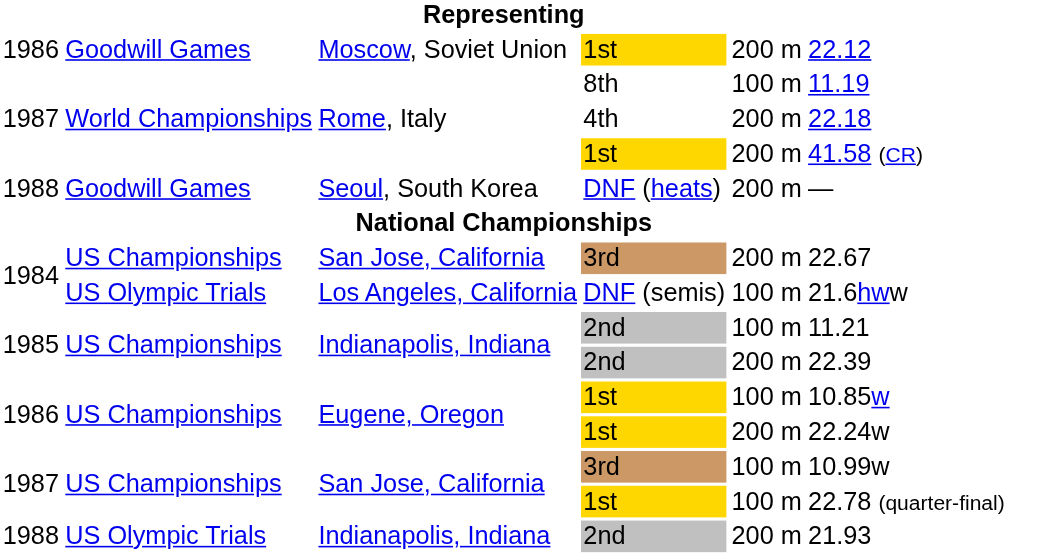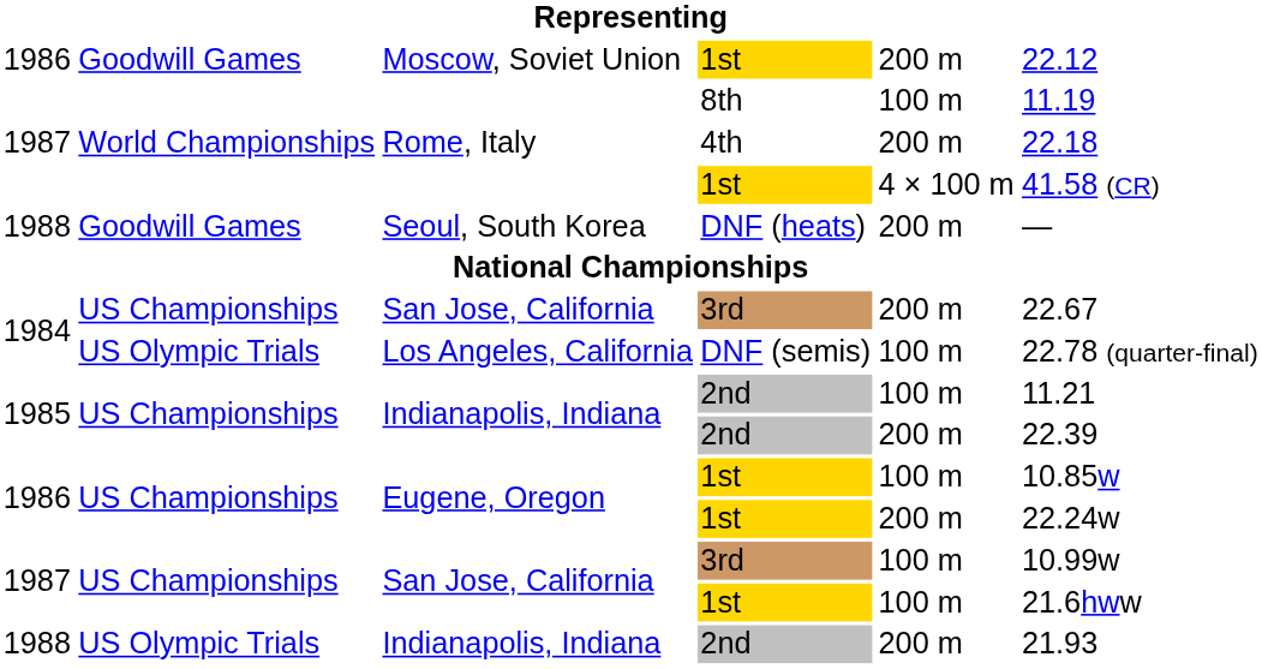 <table>
 <tr>
 <th colspan=6>Representing </th>
 </tr>
 <tr>
 <td>1986</td>
 <td><a href='#'>Goodwill Games</a></td>
 <td><a href='#'>Moscow</a>, Soviet Union</td>
 <td bgcolor=gold>1st</td>
 <td>200 m</td>
 <td><a href='#'>22.12</a></td>
 </tr>
 <tr>
 <td rowspan=3>1987</td>
 <td rowspan=3><a href='#'>World Championships</a></td>
 <td rowspan=3><a href='#'>Rome</a>, Italy</td>
 <td>8th</td>
 <td>100 m</td>
 <td><a href='#'>11.19</a></td>
 </tr>
 <tr>
 <td>4th</td>
 <td>200 m</td>
 <td><a href='#'>22.18</a></td>
 </tr>
 <tr>
 <td bgcolor=gold>1st</td>
-<td>200 m</td>
+<td>4 × 100 m</td>
 <td><a href='#'>41.58</a> <small>(<a href='#'>CR</a>)</small></td>
 </tr>
 <tr>
 <td>1988</td>
 <td><a href='#'>Goodwill Games</a></td>
 <td><a href='#'>Seoul</a>, South Korea</td>
 <td><a href='#'>DNF</a> (<a href='#'>heats</a>)</td>
 <td>200 m</td>
 <td>—</td>
 </tr>
 <tr>
 <th colspan=6>National Championships</th>
 </tr>
 <tr>
 <td rowspan=2>1984</td>
 <td><a href='#'>US Championships</a></td>
 <td><a href='#'>San Jose, California</a></td>
 <td bgcolor=cc9966>3rd</td>
 <td>200 m</td>
 <td>22.67</td>
 </tr>
 <tr>
 <td><a href='#'>US Olympic Trials</a></td>
 <td><a href='#'>Los Angeles, California</a></td>
 <td><a href='#'>DNF</a> (semis)</td>
 <td>100 m</td>
-<td>21.6<a href='#'>hw</a>w</td>
+<td>22.78 <small>(quarter-final)</small></td>
 </tr>
 <tr>
 <td rowspan=2>1985</td>
 <td rowspan=2><a href='#'>US Championships</a></td>
 <td rowspan=2><a href='#'>Indianapolis, Indiana</a></td>
 <td bgcolor=silver>2nd</td>
 <td>100 m</td>
 <td>11.21</td>
 </tr>
 <tr>
 <td bgcolor=silver>2nd</td>
 <td>200 m</td>
 <td>22.39</td>
 </tr>
 <tr>
 <td rowspan=2>1986</td>
 <td rowspan=2><a href='#'>US Championships</a></td>
 <td rowspan=2><a href='#'>Eugene, Oregon</a></td>
 <td bgcolor=gold>1st</td>
 <td>100 m</td>
 <td>10.85<a href='#'>w</a></td>
 </tr>
 <tr>
 <td bgcolor=gold>1st</td>
 <td>200 m</td>
 <td>22.24w</td>
 </tr>
 <tr>
 <td rowspan=2>1987</td>
 <td rowspan=2><a href='#'>US Championships</a></td>
 <td rowspan=2><a href='#'>San Jose, California</a></td>
 <td bgcolor=cc9966>3rd</td>
 <td>100 m</td>
 <td>10.99w</td>
 </tr>
 <tr>
 <td bgcolor=gold>1st</td>
 <td>100 m</td>
-<td>22.78 <small>(quarter-final)</small></td>
+<td>21.6<a href='#'>hw</a>w</td>
 </tr>
 <tr>
 <td>1988</td>
 <td><a href='#'>US Olympic Trials</a></td>
 <td><a href='#'>Indianapolis, Indiana</a></td>
 <td bgcolor=silver>2nd</td>
 <td>200 m</td>
 <td>21.93</td>
 </tr>
 </table>
